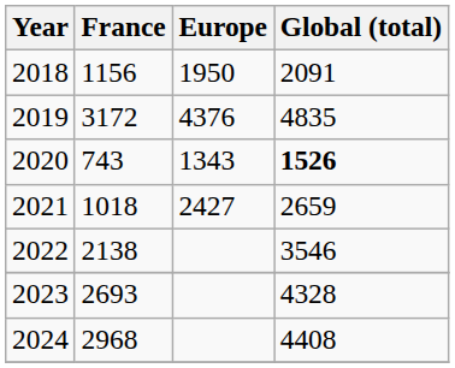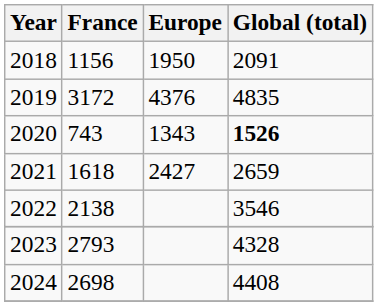 <table class="wikitable">
 <tr>
 <th>Year</th>
 <th>France</th>
 <th>Europe</th>
 <th>Global (total)</th>
 </tr>
 <tr>
 <td>2018</td>
 <td>1156</td>
 <td>1950</td>
 <td>2091</td>
 </tr>
 <tr>
 <td>2019</td>
 <td>3172</td>
 <td>4376</td>
 <td>4835</td>
 </tr>
 <tr>
 <td>2020</td>
 <td>743</td>
 <td>1343</td>
 <td><strong>1526</strong></td>
 </tr>
 <tr>
 <td>2021</td>
-<td>1018</td>
+<td>1618</td>
 <td>2427</td>
 <td>2659</td>
 </tr>
 <tr>
 <td>2022</td>
 <td>2138</td>
 <td></td>
 <td>3546</td>
 </tr>
 <tr>
 </tr>
 <tr>
 <td>2023</td>
-<td>2693</td>
+<td>2793</td>
 <td></td>
 <td>4328</td>
 </tr>
 <tr>
 <td>2024</td>
-<td>2968</td>
+<td>2698</td>
 <td></td>
 <td>4408</td>
 </tr>
 <tr>
 </tr>
 </table>
